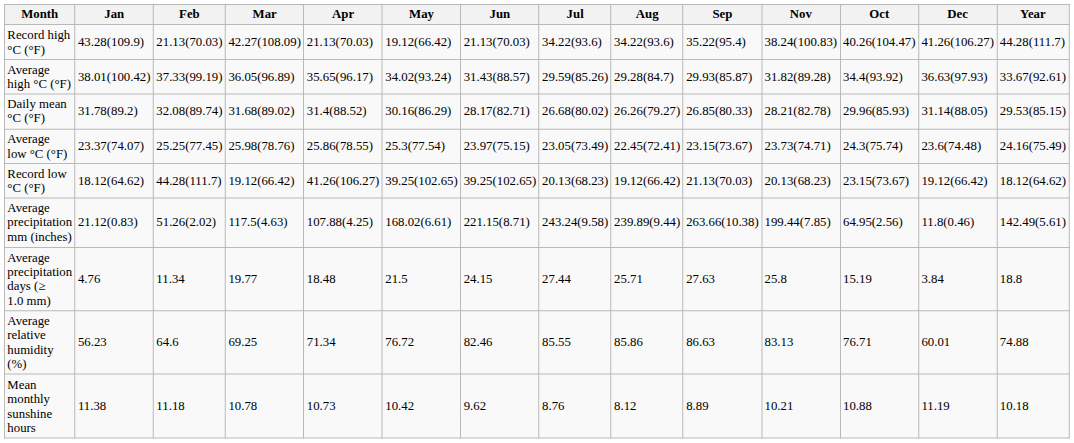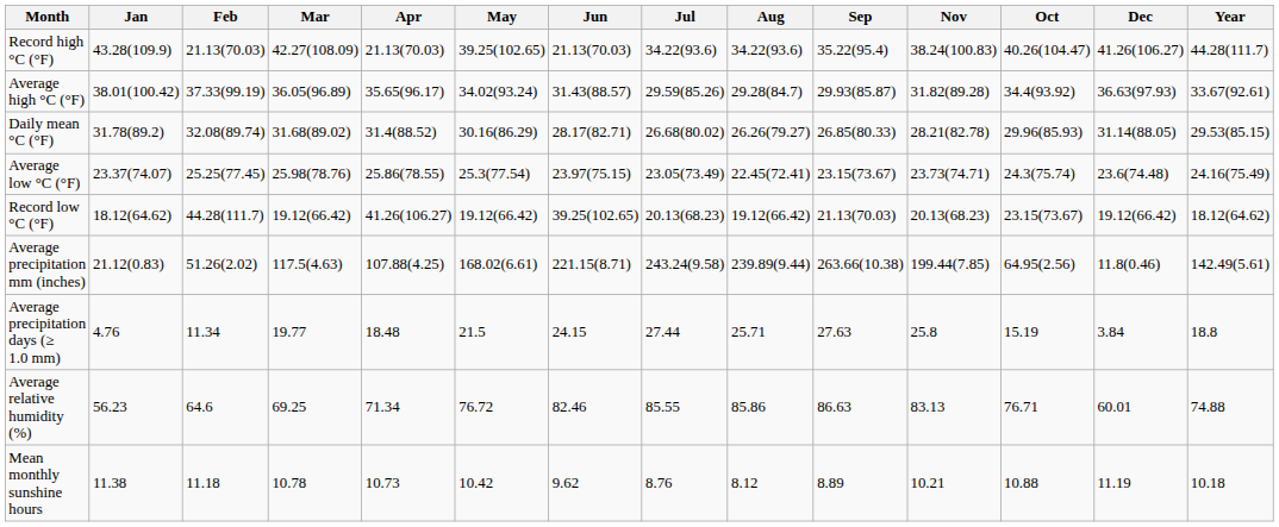 <table class="wikitable">
 <tr>
 <th>Month</th>
 <th>Jan</th>
 <th>Feb</th>
 <th>Mar</th>
 <th>Apr</th>
 <th>May</th>
 <th>Jun</th>
 <th>Jul</th>
 <th>Aug</th>
 <th>Sep</th>
 <th>Nov</th>
 <th>Oct</th>
 <th>Dec</th>
 <th>Year</th>
 </tr>
 <tr>
 <td>Record high °C (°F)</td>
 <td>43.28(109.9)</td>
 <td>21.13(70.03)</td>
 <td>42.27(108.09)</td>
 <td>21.13(70.03)</td>
-<td>19.12(66.42)</td>
+<td>39.25(102.65)</td>
 <td>21.13(70.03)</td>
 <td>34.22(93.6)</td>
 <td>34.22(93.6)</td>
 <td>35.22(95.4)</td>
 <td>38.24(100.83)</td>
 <td>40.26(104.47)</td>
 <td>41.26(106.27)</td>
 <td>44.28(111.7)</td>
 </tr>
 <tr>
 <td>Average high °C (°F)</td>
 <td>38.01(100.42)</td>
 <td>37.33(99.19)</td>
 <td>36.05(96.89)</td>
 <td>35.65(96.17)</td>
 <td>34.02(93.24)</td>
 <td>31.43(88.57)</td>
 <td>29.59(85.26)</td>
 <td>29.28(84.7)</td>
 <td>29.93(85.87)</td>
 <td>31.82(89.28)</td>
 <td>34.4(93.92)</td>
 <td>36.63(97.93)</td>
 <td>33.67(92.61)</td>
 </tr>
 <tr>
 <td>Daily mean °C (°F)</td>
 <td>31.78(89.2)</td>
 <td>32.08(89.74)</td>
 <td>31.68(89.02)</td>
 <td>31.4(88.52)</td>
 <td>30.16(86.29)</td>
 <td>28.17(82.71)</td>
 <td>26.68(80.02)</td>
 <td>26.26(79.27)</td>
 <td>26.85(80.33)</td>
 <td>28.21(82.78)</td>
 <td>29.96(85.93)</td>
 <td>31.14(88.05)</td>
 <td>29.53(85.15)</td>
 </tr>
 <tr>
 <td>Average low °C (°F)</td>
 <td>23.37(74.07)</td>
 <td>25.25(77.45)</td>
 <td>25.98(78.76)</td>
 <td>25.86(78.55)</td>
 <td>25.3(77.54)</td>
 <td>23.97(75.15)</td>
 <td>23.05(73.49)</td>
 <td>22.45(72.41)</td>
 <td>23.15(73.67)</td>
 <td>23.73(74.71)</td>
 <td>24.3(75.74)</td>
 <td>23.6(74.48)</td>
 <td>24.16(75.49)</td>
 </tr>
 <tr>
 <td>Record low °C (°F)</td>
 <td>18.12(64.62)</td>
 <td>44.28(111.7)</td>
 <td>19.12(66.42)</td>
 <td>41.26(106.27)</td>
-<td>39.25(102.65)</td>
+<td>19.12(66.42)</td>
 <td>39.25(102.65)</td>
 <td>20.13(68.23)</td>
 <td>19.12(66.42)</td>
 <td>21.13(70.03)</td>
 <td>20.13(68.23)</td>
 <td>23.15(73.67)</td>
 <td>19.12(66.42)</td>
 <td>18.12(64.62)</td>
 </tr>
 <tr>
 <td>Average precipitation mm (inches)</td>
 <td>21.12(0.83)</td>
 <td>51.26(2.02)</td>
 <td>117.5(4.63)</td>
 <td>107.88(4.25)</td>
 <td>168.02(6.61)</td>
 <td>221.15(8.71)</td>
 <td>243.24(9.58)</td>
 <td>239.89(9.44)</td>
 <td>263.66(10.38)</td>
 <td>199.44(7.85)</td>
 <td>64.95(2.56)</td>
 <td>11.8(0.46)</td>
 <td>142.49(5.61)</td>
 </tr>
 <tr>
 <td>Average precipitation days (≥ 1.0 mm)</td>
 <td>4.76</td>
 <td>11.34</td>
 <td>19.77</td>
 <td>18.48</td>
 <td>21.5</td>
 <td>24.15</td>
 <td>27.44</td>
 <td>25.71</td>
 <td>27.63</td>
 <td>25.8</td>
 <td>15.19</td>
 <td>3.84</td>
 <td>18.8</td>
 </tr>
 <tr>
 <td>Average relative humidity (%)</td>
 <td>56.23</td>
 <td>64.6</td>
 <td>69.25</td>
 <td>71.34</td>
 <td>76.72</td>
 <td>82.46</td>
 <td>85.55</td>
 <td>85.86</td>
 <td>86.63</td>
 <td>83.13</td>
 <td>76.71</td>
 <td>60.01</td>
 <td>74.88</td>
 </tr>
 <tr>
 <td>Mean monthly sunshine hours</td>
 <td>11.38</td>
 <td>11.18</td>
 <td>10.78</td>
 <td>10.73</td>
 <td>10.42</td>
 <td>9.62</td>
 <td>8.76</td>
 <td>8.12</td>
 <td>8.89</td>
 <td>10.21</td>
 <td>10.88</td>
 <td>11.19</td>
 <td>10.18</td>
 </tr>
 </table>
